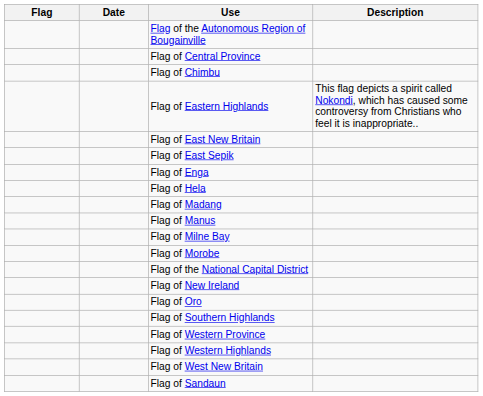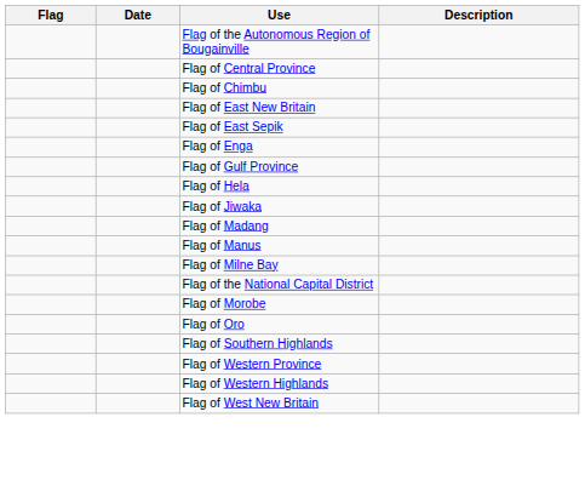 <table class="wikitable">
 <tr>
 <th style="width:110px;">Flag</th>
 <th style="width:100px;">Date</th>
 <th style="width:250px;">Use</th>
 <th style="width:250px;">Description</th>
 </tr>
 <tr>
 <td></td>
 <td></td>
 <td><a href='#'>Flag</a> of the <a href='#'>Autonomous Region of Bougainville</a></td>
 <td></td>
 </tr>
 <tr>
 <td></td>
 <td></td>
 <td>Flag of <a href='#'>Central Province</a></td>
 <td></td>
 </tr>
 <tr>
 <td></td>
 <td></td>
 <td>Flag of <a href='#'>Chimbu</a></td>
 <td></td>
 </tr>
 <tr>
 <td></td>
 <td></td>
-<td>Flag of <a href='#'>Eastern Highlands</a></td>
-<td>This flag depicts a spirit called <a href='#'>Nokondi</a>, which has caused some controversy from Christians who feel it is inappropriate..</td>
-</tr>
-<tr>
-<td></td>
-<td></td>
 <td>Flag of <a href='#'>East New Britain</a></td>
 <td></td>
 </tr>
 <tr>
 <td></td>
 <td></td>
 <td>Flag of <a href='#'>East Sepik</a></td>
 <td></td>
 </tr>
 <tr>
 <td></td>
 <td></td>
 <td>Flag of <a href='#'>Enga</a></td>
 <td></td>
 </tr>
 <tr>
 <td></td>
 <td></td>
+<td>Flag of <a href='#'>Gulf Province</a></td>
+<td></td>
+</tr>
+<tr>
+<td></td>
+<td></td>
 <td>Flag of <a href='#'>Hela</a></td>
+<td></td>
+</tr>
+<tr>
+<td></td>
+<td></td>
+<td>Flag of <a href='#'>Jiwaka</a></td>
 <td></td>
 </tr>
 <tr>
 <td></td>
 <td></td>
 <td>Flag of <a href='#'>Madang</a></td>
 <td></td>
 </tr>
 <tr>
 <td></td>
 <td></td>
 <td>Flag of <a href='#'>Manus</a></td>
 <td></td>
 </tr>
 <tr>
 <td></td>
 <td></td>
 <td>Flag of <a href='#'>Milne Bay</a></td>
 <td></td>
 </tr>
 <tr>
 <td></td>
 <td></td>
-<td>Flag of <a href='#'>Morobe</a></td>
-<td></td>
-</tr>
-<tr>
-<td></td>
-<td></td>
 <td>Flag of the <a href='#'>National Capital District</a></td>
 <td></td>
 </tr>
 <tr>
 <td></td>
 <td></td>
-<td>Flag of <a href='#'>New Ireland</a></td>
+<td>Flag of <a href='#'>Morobe</a></td>
 <td></td>
 </tr>
 <tr>
 <td></td>
 <td></td>
 <td>Flag of <a href='#'>Oro</a></td>
 <td></td>
 </tr>
 <tr>
 <td></td>
 <td></td>
 <td>Flag of <a href='#'>Southern Highlands</a></td>
 <td></td>
 </tr>
 <tr>
 <td></td>
 <td></td>
 <td>Flag of <a href='#'>Western Province</a></td>
 <td></td>
 </tr>
 <tr>
 <td></td>
 <td></td>
 <td>Flag of <a href='#'>Western Highlands</a></td>
 <td></td>
 </tr>
 <tr>
 <td></td>
 <td></td>
 <td>Flag of <a href='#'>West New Britain</a></td>
 <td></td>
 </tr>
-<tr>
-<td></td>
-<td></td>
-<td>Flag of <a href='#'>Sandaun</a></td>
-<td></td>
-</tr>
 </table>
